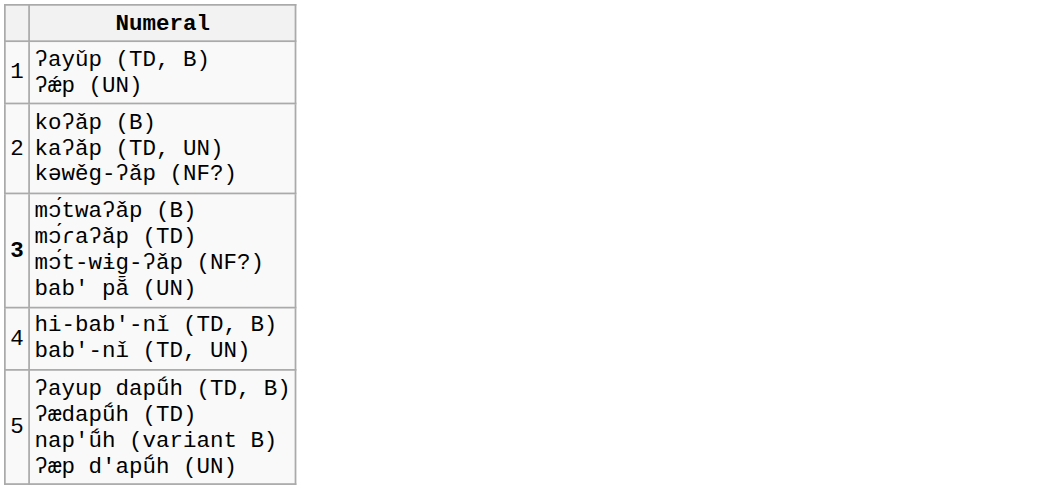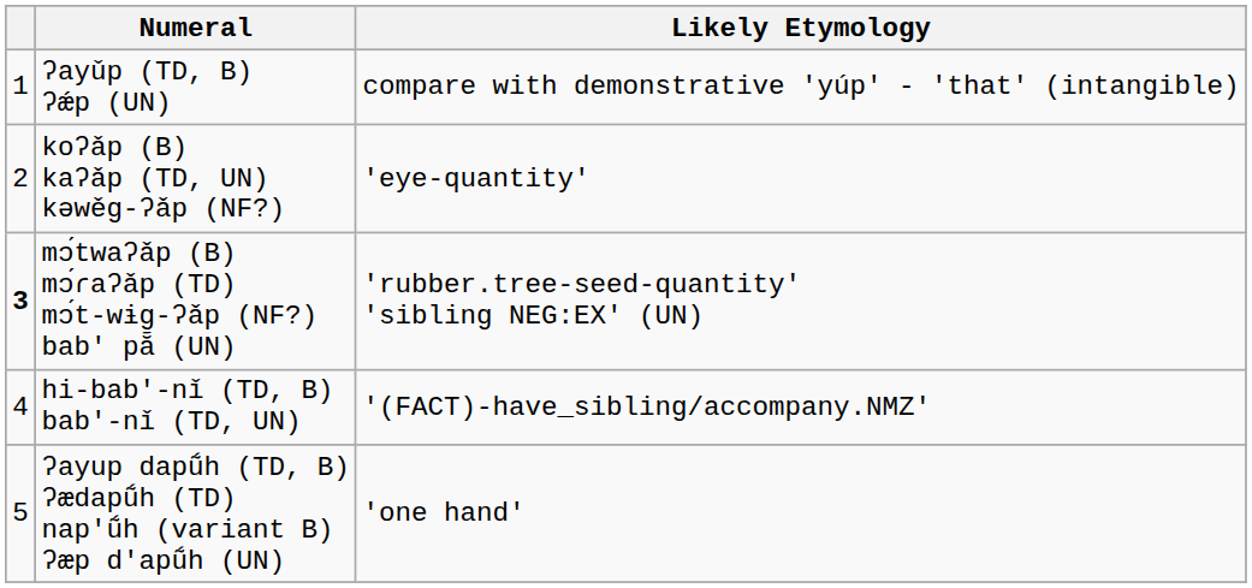 <table class="wikitable">
 <tr>
 <th></th>
 <th>Numeral</th>
+<th>Likely Etymology</th>
 </tr>
 <tr>
 <td>1</td>
 <td>ʔayǔp   (TD, B)<br>ʔǽp   (UN)</td>
+<td>compare with demonstrative 'yúp' - 'that' (intangible)</td>
 </tr>
 <tr>
 <td>2</td>
 <td>koʔǎp   (B)<br>kaʔǎp   (TD, UN)<br>kəwěg-ʔǎp   (NF?)</td>
+<td>'eye-quantity'</td>
 </tr>
 <tr>
 <td><strong>3</strong></td>
 <td>mɔ́twaʔǎp   (B)<br>mɔ́ɾaʔǎp   (TD)<br>mɔ́t-wɨg-ʔǎp   (NF?)<br>bab' pẵ   (UN)</td>
+<td>'rubber.tree-seed-quantity'<br>'sibling NEG:EX' (UN)</td>
 </tr>
 <tr>
 <td>4</td>
 <td>hi-bab'-nǐ   (TD, B)<br>bab'-nǐ   (TD, UN)</td>
+<td>'(FACT)-have_sibling/accompany.NMZ'</td>
 </tr>
 <tr>
 <td>5</td>
 <td>ʔayup dapṹh   (TD, B)<br>ʔædapṹh   (TD)<br>nap'ṹh   (variant B)<br>ʔæp d'apṹh (UN)</td>
+<td>'one hand'</td>
 </tr>
 </table>
